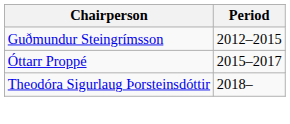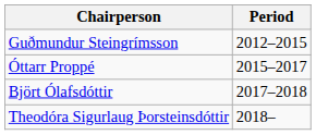 <table class="wikitable">
 <tr>
 <th>Chairperson</th>
 <th>Period</th>
 </tr>
 <tr>
 <td><a href='#'>Guðmundur Steingrímsson</a></td>
 <td>2012–2015</td>
 </tr>
 <tr>
 <td><a href='#'>Óttarr Proppé</a></td>
 <td>2015–2017</td>
 </tr>
 <tr>
+<td><a href='#'>Björt Ólafsdóttir</a></td>
+<td>2017–2018</td>
+</tr>
+<tr>
 <td><a href='#'>Theodóra Sigurlaug Þorsteinsdóttir</a></td>
 <td>2018–</td>
 </tr>
 </table>
